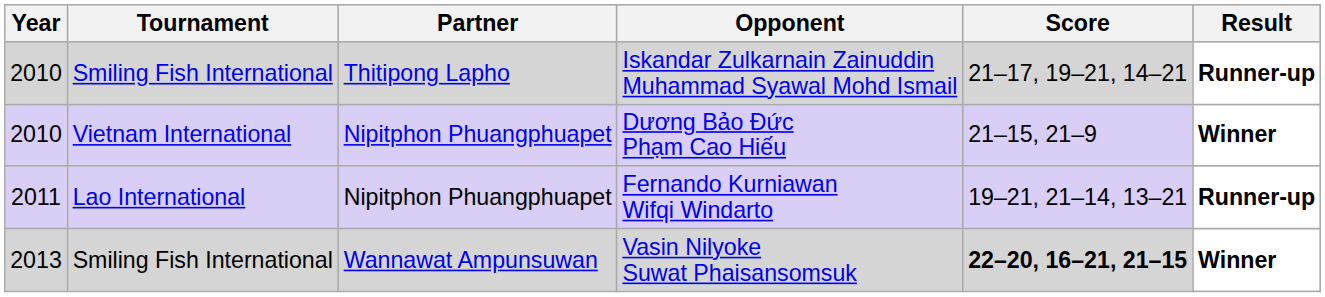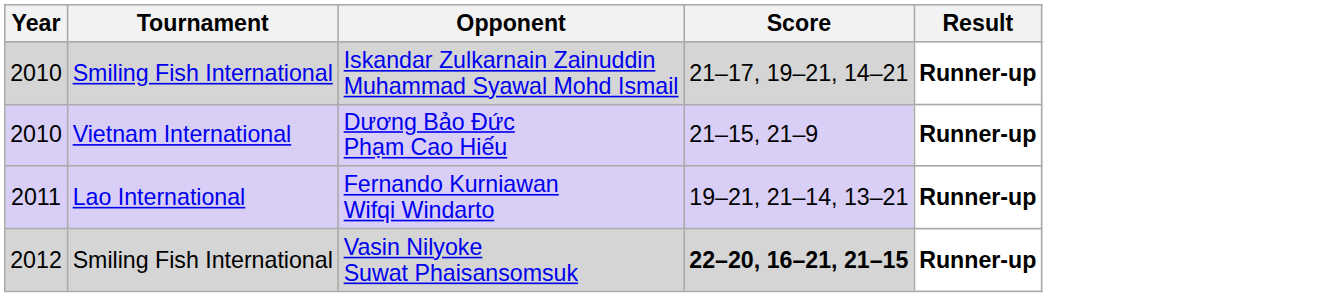 <table class="sortable wikitable" style="font-size: 90%;">
 <tr>
 <th>Year</th>
 <th>Tournament</th>
-<th>Partner</th>
 <th>Opponent</th>
 <th>Score</th>
 <th>Result</th>
 </tr>
 <tr style="background:#D5D5D5">
 <td align="center">2010</td>
 <td align="left"><a href='#'>Smiling Fish International</a></td>
-<td align="left"> <a href='#'>Thitipong Lapho</a></td>
 <td align="left"> <a href='#'>Iskandar Zulkarnain Zainuddin</a> <br>  <a href='#'>Muhammad Syawal Mohd Ismail</a></td>
 <td align="left">21–17, 19–21, 14–21</td>
 <td style="text-align:left; background:white"> <strong>Runner-up</strong></td>
 </tr>
 <tr style="background:#D8CEF6">
 <td align="center">2010</td>
 <td align="left"><a href='#'>Vietnam International</a></td>
-<td align="left"> <a href='#'>Nipitphon Phuangphuapet</a></td>
 <td align="left"> <a href='#'>Dương Bảo Đức</a> <br>  <a href='#'>Phạm Cao Hiếu</a></td>
 <td align="left">21–15, 21–9</td>
-<td style="text-align:left; background:white"> <strong>Winner</strong></td>
+<td style="text-align:left; background:white"> <strong>Runner-up</strong></td>
 </tr>
 <tr style="background:#D8CEF6">
 <td align="center">2011</td>
 <td align="left"><a href='#'>Lao International</a></td>
-<td align="left"> Nipitphon Phuangphuapet</td>
 <td align="left"> <a href='#'>Fernando Kurniawan</a> <br>  <a href='#'>Wifqi Windarto</a></td>
 <td align="left">19–21, 21–14, 13–21</td>
 <td style="text-align:left; background:white"> <strong>Runner-up</strong></td>
 </tr>
 <tr style="background:#D5D5D5">
-<td align="center">2013</td>
+<td align="center">2012</td>
 <td align="left">Smiling Fish International</td>
-<td align="left"> <a href='#'>Wannawat Ampunsuwan</a></td>
 <td align="left"> <a href='#'>Vasin Nilyoke</a> <br>  <a href='#'>Suwat Phaisansomsuk</a></td>
 <td align="left"><strong>22–20, 16–21, 21–15</strong></td>
-<td style="text-align:left; background:white"> <strong>Winner</strong></td>
+<td style="text-align:left; background:white"> <strong>Runner-up</strong></td>
 </tr>
 </table>
